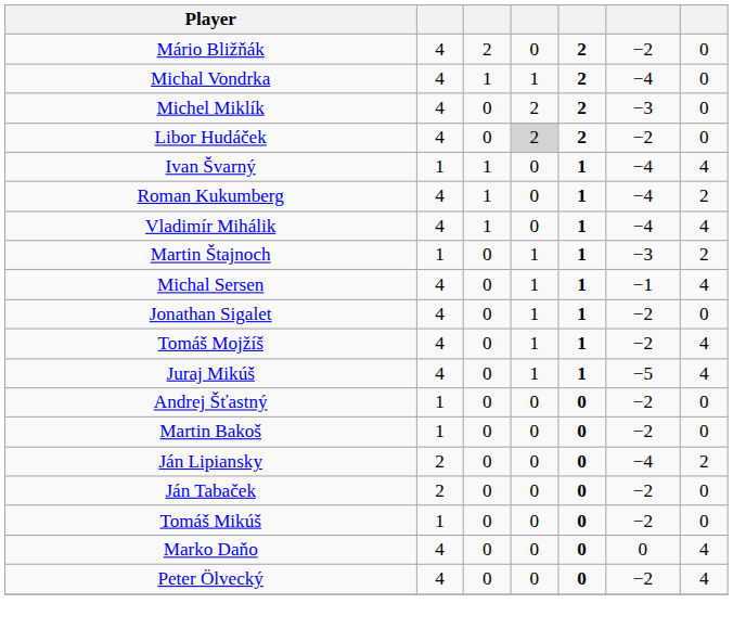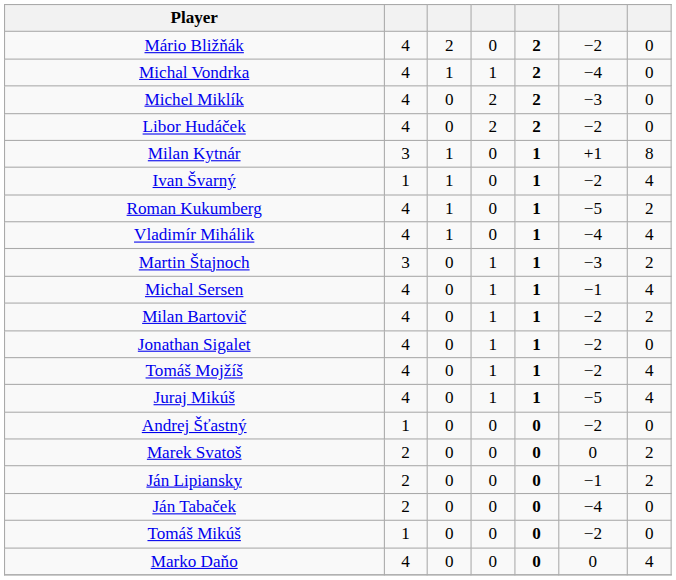 <table class="wikitable sortable" style="width:100%; text-align:center;">
 <tr align=center>
 <th>Player</th>
 <th></th>
 <th></th>
 <th></th>
 <th></th>
 <th data-sort-type="number"></th>
 <th></th>
 </tr>
 <tr align=center>
 <td><a href='#'>Mário Bližňák</a></td>
 <td>4</td>
 <td>2</td>
 <td>0</td>
 <td><strong>2</strong></td>
 <td>−2</td>
 <td>0</td>
 </tr>
 <tr>
 <td><a href='#'>Michal Vondrka</a></td>
 <td>4</td>
 <td>1</td>
 <td>1</td>
 <td><strong>2</strong></td>
 <td>−4</td>
 <td>0</td>
 </tr>
 <tr>
 <td><a href='#'>Michel Miklík</a></td>
 <td>4</td>
 <td>0</td>
 <td>2</td>
 <td><strong>2</strong></td>
 <td>−3</td>
 <td>0</td>
 </tr>
 <tr>
 <td><a href='#'>Libor Hudáček</a></td>
 <td>4</td>
 <td>0</td>
-<td style="background: lightgrey;">2</td>
+<td>2</td>
 <td><strong>2</strong></td>
 <td>−2</td>
 <td>0</td>
+</tr>
+<tr>
+<td><a href='#'>Milan Kytnár</a></td>
+<td>3</td>
+<td>1</td>
+<td>0</td>
+<td><strong>1</strong></td>
+<td>+1</td>
+<td>8</td>
 </tr>
 <tr>
 <td><a href='#'>Ivan Švarný</a></td>
 <td>1</td>
 <td>1</td>
 <td>0</td>
 <td><strong>1</strong></td>
-<td>−4</td>
+<td>−2</td>
 <td>4</td>
 </tr>
 <tr>
 <td><a href='#'>Roman Kukumberg</a></td>
 <td>4</td>
 <td>1</td>
 <td>0</td>
 <td><strong>1</strong></td>
-<td>−4</td>
+<td>−5</td>
 <td>2</td>
 </tr>
 <tr>
 <td><a href='#'>Vladimír Mihálik</a></td>
 <td>4</td>
 <td>1</td>
 <td>0</td>
 <td><strong>1</strong></td>
 <td>−4</td>
 <td>4</td>
 </tr>
 <tr>
 <td><a href='#'>Martin Štajnoch</a></td>
-<td>1</td>
+<td>3</td>
 <td>0</td>
 <td>1</td>
 <td><strong>1</strong></td>
 <td>−3</td>
 <td>2</td>
 </tr>
 <tr>
 <td><a href='#'>Michal Sersen</a></td>
 <td>4</td>
 <td>0</td>
 <td>1</td>
 <td><strong>1</strong></td>
 <td>−1</td>
 <td>4</td>
+</tr>
+<tr>
+<td><a href='#'>Milan Bartovič</a></td>
+<td>4</td>
+<td>0</td>
+<td>1</td>
+<td><strong>1</strong></td>
+<td>−2</td>
+<td>2</td>
 </tr>
 <tr>
 <td><a href='#'>Jonathan Sigalet</a></td>
 <td>4</td>
 <td>0</td>
 <td>1</td>
 <td><strong>1</strong></td>
 <td>−2</td>
 <td>0</td>
 </tr>
 <tr>
 <td><a href='#'>Tomáš Mojžíš</a></td>
 <td>4</td>
 <td>0</td>
 <td>1</td>
 <td><strong>1</strong></td>
 <td>−2</td>
 <td>4</td>
 </tr>
 <tr>
 <td><a href='#'>Juraj Mikúš</a></td>
 <td>4</td>
 <td>0</td>
 <td>1</td>
 <td><strong>1</strong></td>
 <td>−5</td>
 <td>4</td>
 </tr>
 <tr>
 <td><a href='#'>Andrej Šťastný</a></td>
 <td>1</td>
 <td>0</td>
 <td>0</td>
 <td><strong>0</strong></td>
 <td>−2</td>
 <td>0</td>
 </tr>
 <tr>
-<td><a href='#'>Martin Bakoš</a></td>
-<td>1</td>
+<td><a href='#'>Marek Svatoš</a></td>
+<td>2</td>
 <td>0</td>
 <td>0</td>
 <td><strong>0</strong></td>
-<td>−2</td>
 <td>0</td>
+<td>2</td>
 </tr>
 <tr>
 <td><a href='#'>Ján Lipiansky</a></td>
 <td>2</td>
 <td>0</td>
 <td>0</td>
 <td><strong>0</strong></td>
-<td>−4</td>
+<td>−1</td>
 <td>2</td>
 </tr>
 <tr>
 <td><a href='#'>Ján Tabaček</a></td>
 <td>2</td>
 <td>0</td>
 <td>0</td>
 <td><strong>0</strong></td>
-<td>−2</td>
+<td>−4</td>
 <td>0</td>
 </tr>
 <tr>
 <td><a href='#'>Tomáš Mikúš</a></td>
 <td>1</td>
 <td>0</td>
 <td>0</td>
 <td><strong>0</strong></td>
 <td>−2</td>
 <td>0</td>
 </tr>
 <tr>
 <td><a href='#'>Marko Daňo</a></td>
 <td>4</td>
 <td>0</td>
 <td>0</td>
 <td><strong>0</strong></td>
 <td>0</td>
 <td>4</td>
 </tr>
 <tr>
-<td><a href='#'>Peter Ölvecký</a></td>
-<td>4</td>
-<td>0</td>
-<td>0</td>
-<td><strong>0</strong></td>
-<td>−2</td>
-<td>4</td>
-</tr>
-<tr>
 </tr>
 </table>
